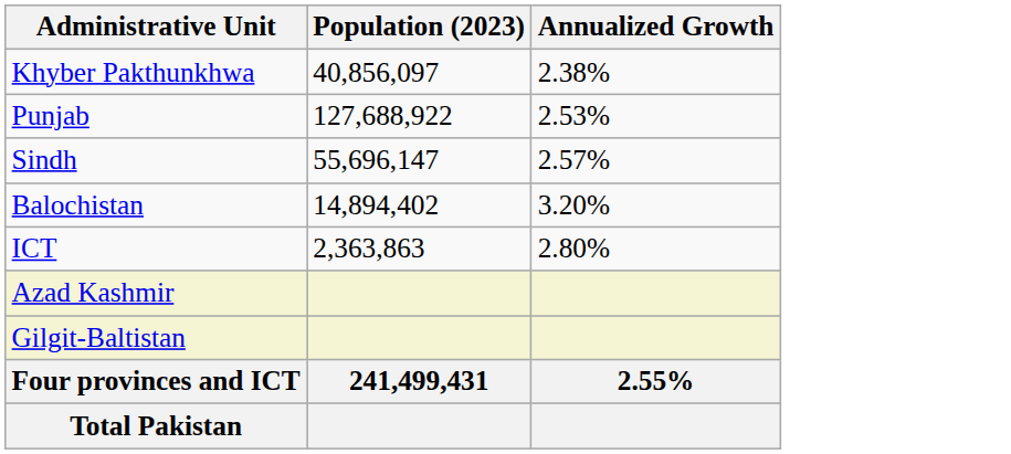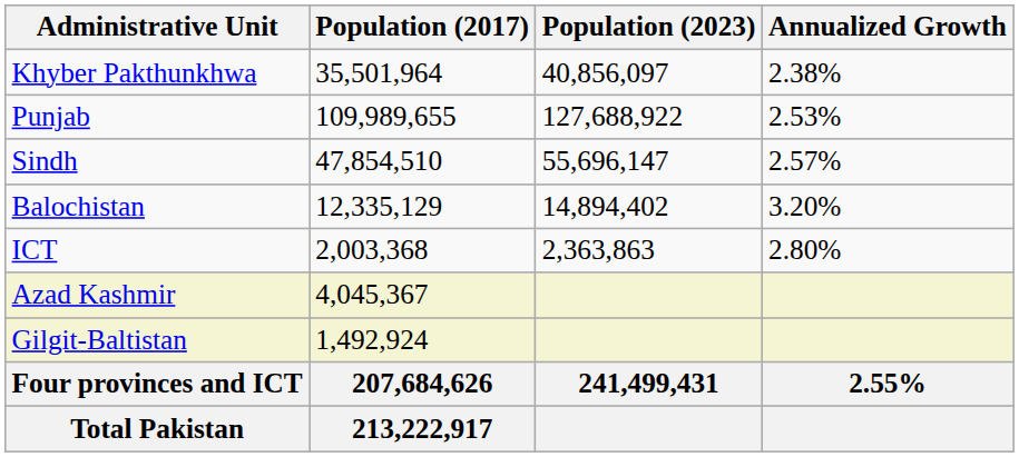 <table class="wikitable sortable">
 <tr>
 <th>Administrative Unit</th>
+<th>Population (2017)</th>
 <th>Population (2023)</th>
 <th>Annualized Growth</th>
 </tr>
 <tr>
 <td><a href='#'>Khyber Pakthunkhwa</a></td>
+<td>35,501,964</td>
 <td>40,856,097</td>
 <td> 2.38%</td>
 </tr>
 <tr>
 <td><a href='#'>Punjab</a></td>
+<td>109,989,655</td>
 <td>127,688,922</td>
 <td> 2.53%</td>
 </tr>
 <tr>
 <td><a href='#'>Sindh</a></td>
+<td>47,854,510</td>
 <td>55,696,147</td>
 <td> 2.57%</td>
 </tr>
 <tr>
 <td><a href='#'>Balochistan</a></td>
+<td>12,335,129</td>
 <td>14,894,402</td>
 <td> 3.20%</td>
 </tr>
 <tr>
 <td><a href='#'>ICT</a></td>
+<td>2,003,368</td>
 <td>2,363,863</td>
 <td> 2.80%</td>
 </tr>
 <tr style="background:#f5f5d3">
 <td><a href='#'>Azad Kashmir</a></td>
+<td>4,045,367</td>
 <td></td>
 <td></td>
 </tr>
 <tr style="background:#f5f5d3">
 <td><a href='#'>Gilgit-Baltistan</a></td>
+<td>1,492,924</td>
 <td></td>
 <td></td>
 </tr>
 <tr>
 <th><strong>Four provinces and ICT</strong></th>
+<th>207,684,626</th>
 <th>241,499,431</th>
 <th> 2.55%</th>
 </tr>
 <tr>
 <th><strong>Total Pakistan</strong></th>
+<th>213,222,917</th>
 <th></th>
 <th></th>
 </tr>
 </table>
